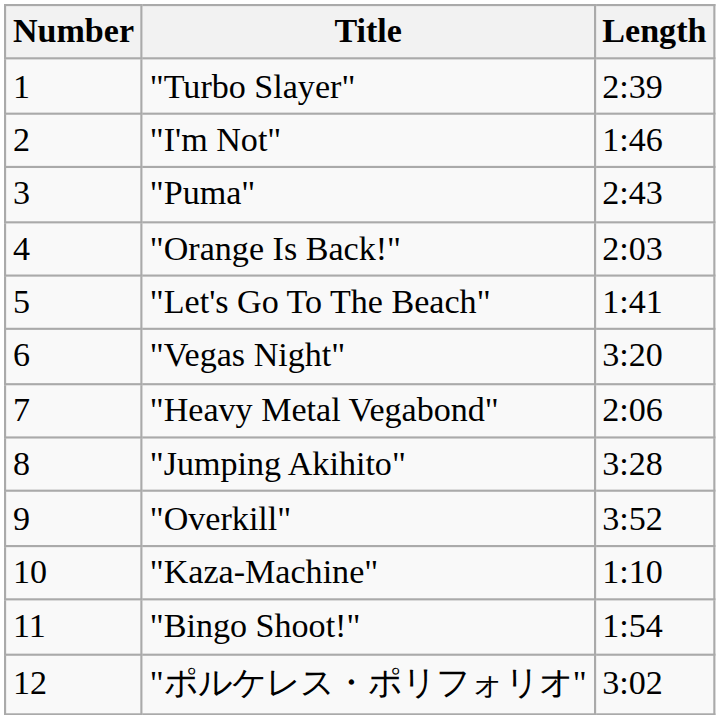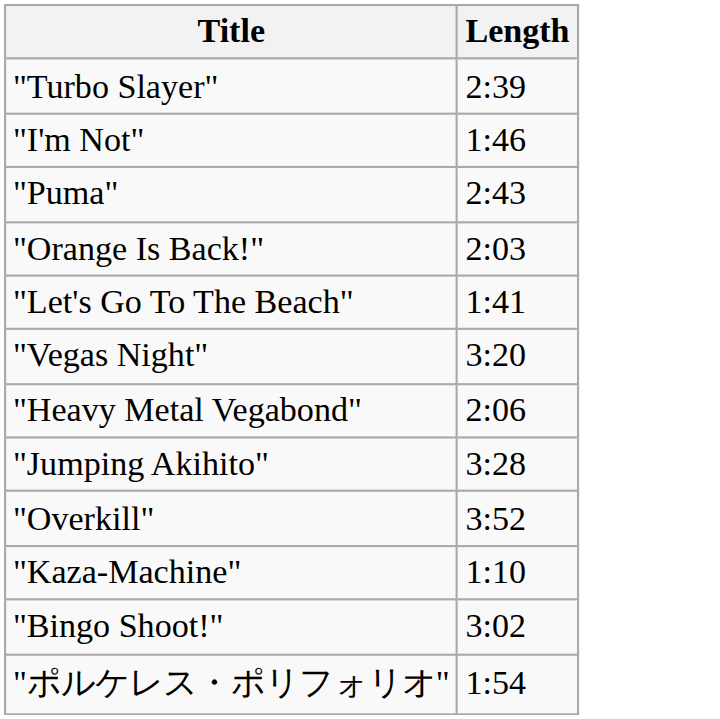 <table class="wikitable">
 <tr>
-<th>Number</th>
 <th>Title</th>
 <th>Length</th>
 </tr>
 <tr>
-<td>1</td>
 <td>"Turbo Slayer"</td>
 <td>2:39</td>
 </tr>
 <tr>
-<td>2</td>
 <td>"I'm Not"</td>
 <td>1:46</td>
 </tr>
 <tr>
-<td>3</td>
 <td>"Puma"</td>
 <td>2:43</td>
 </tr>
 <tr>
-<td>4</td>
 <td>"Orange Is Back!"</td>
 <td>2:03</td>
 </tr>
 <tr>
-<td>5</td>
 <td>"Let's Go To The Beach"</td>
 <td>1:41</td>
 </tr>
 <tr>
-<td>6</td>
 <td>"Vegas Night"</td>
 <td>3:20</td>
 </tr>
 <tr>
-<td>7</td>
 <td>"Heavy Metal Vegabond"</td>
 <td>2:06</td>
 </tr>
 <tr>
-<td>8</td>
 <td>"Jumping Akihito"</td>
 <td>3:28</td>
 </tr>
 <tr>
-<td>9</td>
 <td>"Overkill"</td>
 <td>3:52</td>
 </tr>
 <tr>
-<td>10</td>
 <td>"Kaza-Machine"</td>
 <td>1:10</td>
 </tr>
 <tr>
-<td>11</td>
 <td>"Bingo Shoot!"</td>
+<td>3:02</td>
+</tr>
+<tr>
+<td>"ポルケレス・ポリフォリオ"</td>
 <td>1:54</td>
 </tr>
-<tr>
-<td>12</td>
-<td>"ポルケレス・ポリフォリオ"</td>
-<td>3:02</td>
-</tr>
 </table>
